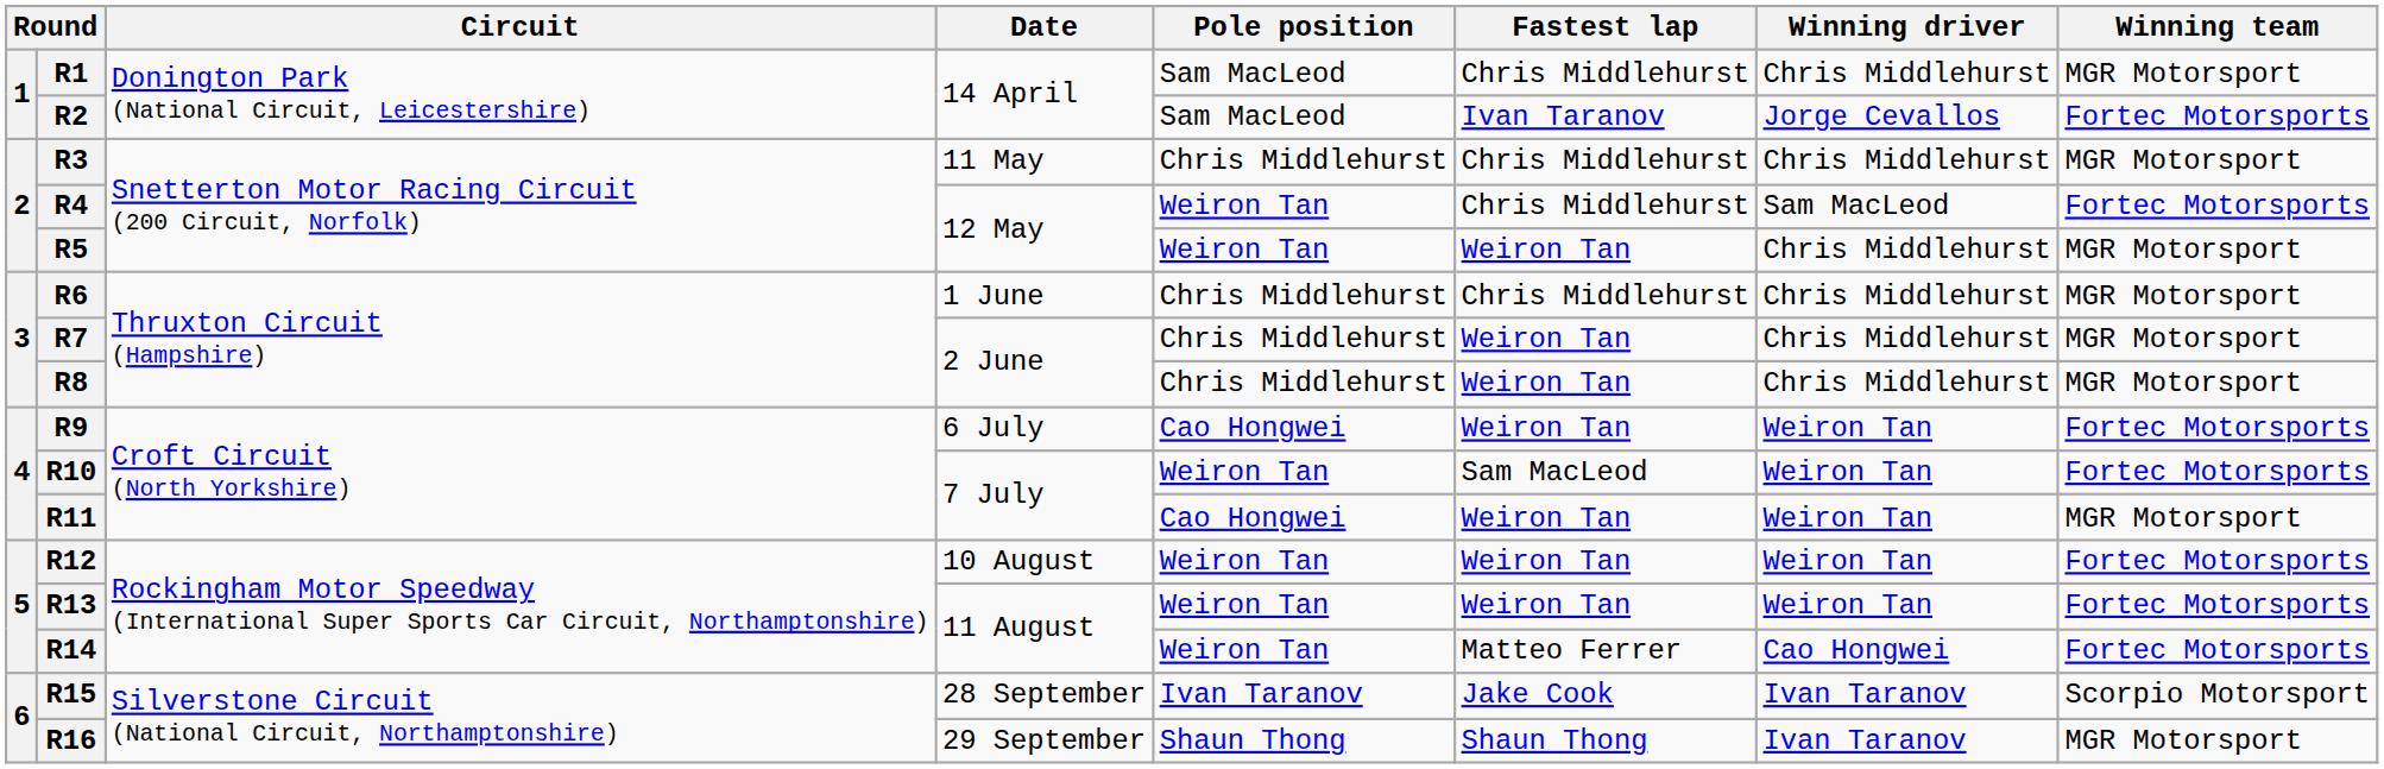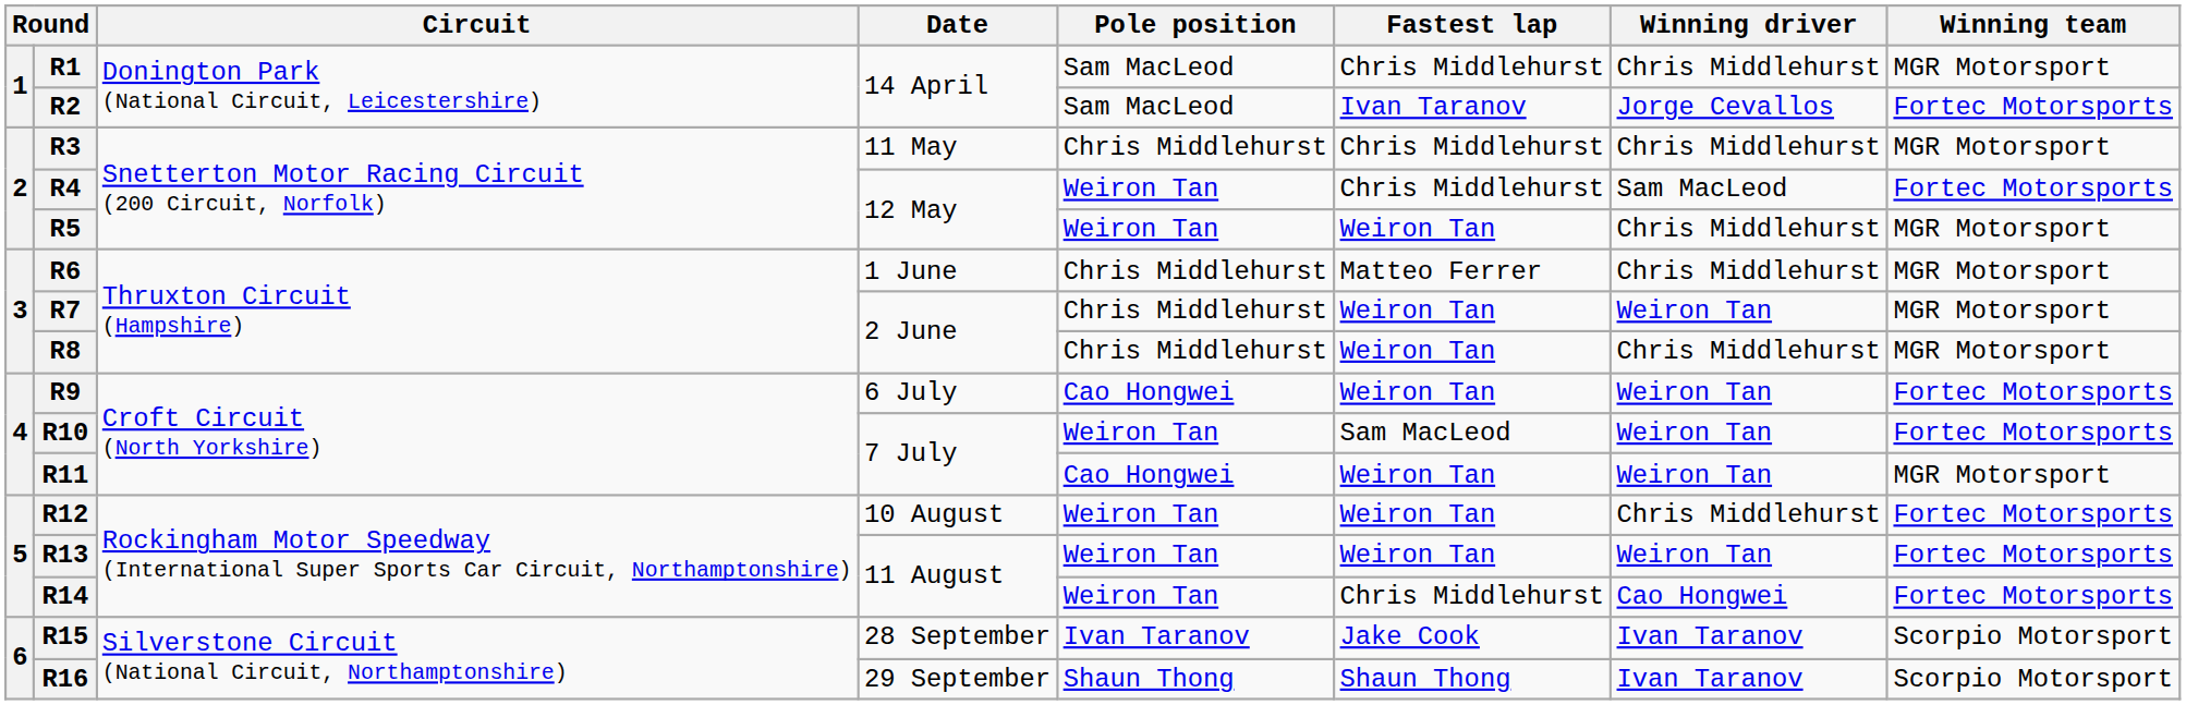 <table class="wikitable" style="font-size: 85%">
 <tr>
 <th colspan=2>Round</th>
 <th>Circuit</th>
 <th>Date</th>
 <th>Pole position</th>
 <th>Fastest lap</th>
 <th>Winning driver</th>
 <th>Winning team</th>
 </tr>
 <tr>
 <th rowspan=2>1</th>
 <th>R1</th>
 <td rowspan=2><a href='#'>Donington Park</a><br><small>(National Circuit, <a href='#'>Leicestershire</a>)</small></td>
 <td rowspan=2>14 April</td>
 <td> Sam MacLeod</td>
 <td> Chris Middlehurst</td>
 <td> Chris Middlehurst</td>
 <td>MGR Motorsport</td>
 </tr>
 <tr>
 <th>R2</th>
 <td> Sam MacLeod</td>
 <td> <a href='#'>Ivan Taranov</a></td>
 <td> <a href='#'>Jorge Cevallos</a></td>
 <td><a href='#'>Fortec Motorsports</a></td>
 </tr>
 <tr>
 <th rowspan=3>2</th>
 <th>R3</th>
 <td rowspan=3><a href='#'>Snetterton Motor Racing Circuit</a><br><small>(200 Circuit, <a href='#'>Norfolk</a>)</small></td>
 <td>11 May</td>
 <td> Chris Middlehurst</td>
 <td> Chris Middlehurst</td>
 <td> Chris Middlehurst</td>
 <td>MGR Motorsport</td>
 </tr>
 <tr>
 <th>R4</th>
 <td rowspan=2>12 May</td>
 <td> <a href='#'>Weiron Tan</a></td>
 <td> Chris Middlehurst</td>
 <td> Sam MacLeod</td>
 <td><a href='#'>Fortec Motorsports</a></td>
 </tr>
 <tr>
 <th>R5</th>
 <td> <a href='#'>Weiron Tan</a></td>
 <td> <a href='#'>Weiron Tan</a></td>
 <td> Chris Middlehurst</td>
 <td>MGR Motorsport</td>
 </tr>
 <tr>
 <th rowspan=3>3</th>
 <th>R6</th>
 <td rowspan=3><a href='#'>Thruxton Circuit</a><br><small>(<a href='#'>Hampshire</a>)</small></td>
 <td>1 June</td>
 <td> Chris Middlehurst</td>
-<td> Chris Middlehurst</td>
+<td> Matteo Ferrer</td>
 <td> Chris Middlehurst</td>
 <td>MGR Motorsport</td>
 </tr>
 <tr>
 <th>R7</th>
 <td rowspan=2>2 June</td>
 <td> Chris Middlehurst</td>
 <td> <a href='#'>Weiron Tan</a></td>
-<td> Chris Middlehurst</td>
+<td> <a href='#'>Weiron Tan</a></td>
 <td>MGR Motorsport</td>
 </tr>
 <tr>
 <th>R8</th>
 <td> Chris Middlehurst</td>
 <td> <a href='#'>Weiron Tan</a></td>
 <td> Chris Middlehurst</td>
 <td>MGR Motorsport</td>
 </tr>
 <tr>
 <th rowspan=3>4</th>
 <th>R9</th>
 <td rowspan=3><a href='#'>Croft Circuit</a><br><small>(<a href='#'>North Yorkshire</a>)</small></td>
 <td>6 July</td>
 <td> <a href='#'>Cao Hongwei</a></td>
 <td> <a href='#'>Weiron Tan</a></td>
 <td> <a href='#'>Weiron Tan</a></td>
 <td><a href='#'>Fortec Motorsports</a></td>
 </tr>
 <tr>
 <th>R10</th>
 <td rowspan=2>7 July</td>
 <td> <a href='#'>Weiron Tan</a></td>
 <td> Sam MacLeod</td>
 <td> <a href='#'>Weiron Tan</a></td>
 <td><a href='#'>Fortec Motorsports</a></td>
 </tr>
 <tr>
 <th>R11</th>
 <td> <a href='#'>Cao Hongwei</a></td>
 <td> <a href='#'>Weiron Tan</a></td>
 <td> <a href='#'>Weiron Tan</a></td>
 <td>MGR Motorsport</td>
 </tr>
 <tr>
 <th rowspan=3>5</th>
 <th>R12</th>
 <td rowspan=3><a href='#'>Rockingham Motor Speedway</a><br><small>(International Super Sports Car Circuit, <a href='#'>Northamptonshire</a>)</small></td>
 <td>10 August</td>
 <td> <a href='#'>Weiron Tan</a></td>
 <td> <a href='#'>Weiron Tan</a></td>
-<td> <a href='#'>Weiron Tan</a></td>
+<td> Chris Middlehurst</td>
 <td><a href='#'>Fortec Motorsports</a></td>
 </tr>
 <tr>
 <th>R13</th>
 <td rowspan=2>11 August</td>
 <td> <a href='#'>Weiron Tan</a></td>
 <td> <a href='#'>Weiron Tan</a></td>
 <td> <a href='#'>Weiron Tan</a></td>
 <td><a href='#'>Fortec Motorsports</a></td>
 </tr>
 <tr>
 <th>R14</th>
 <td> <a href='#'>Weiron Tan</a></td>
-<td> Matteo Ferrer</td>
+<td> Chris Middlehurst</td>
 <td> <a href='#'>Cao Hongwei</a></td>
 <td><a href='#'>Fortec Motorsports</a></td>
 </tr>
 <tr>
 <th rowspan=2>6</th>
 <th>R15</th>
 <td rowspan=2><a href='#'>Silverstone Circuit</a><br><small>(National Circuit, <a href='#'>Northamptonshire</a>)</small></td>
 <td>28 September</td>
 <td> <a href='#'>Ivan Taranov</a></td>
 <td> <a href='#'>Jake Cook</a></td>
 <td> <a href='#'>Ivan Taranov</a></td>
 <td>Scorpio Motorsport</td>
 </tr>
 <tr>
 <th>R16</th>
 <td>29 September</td>
 <td> <a href='#'>Shaun Thong</a></td>
 <td> <a href='#'>Shaun Thong</a></td>
 <td> <a href='#'>Ivan Taranov</a></td>
-<td>MGR Motorsport</td>
+<td>Scorpio Motorsport</td>
 </tr>
 </table>
